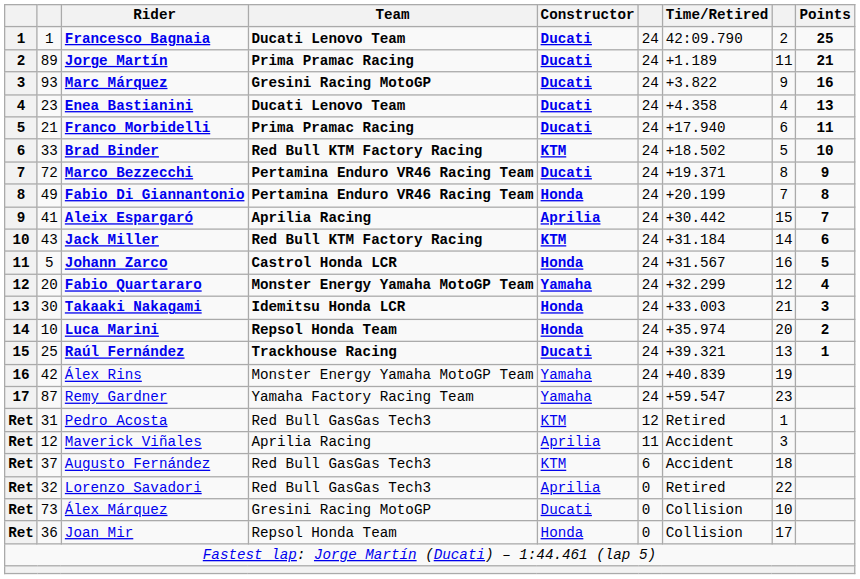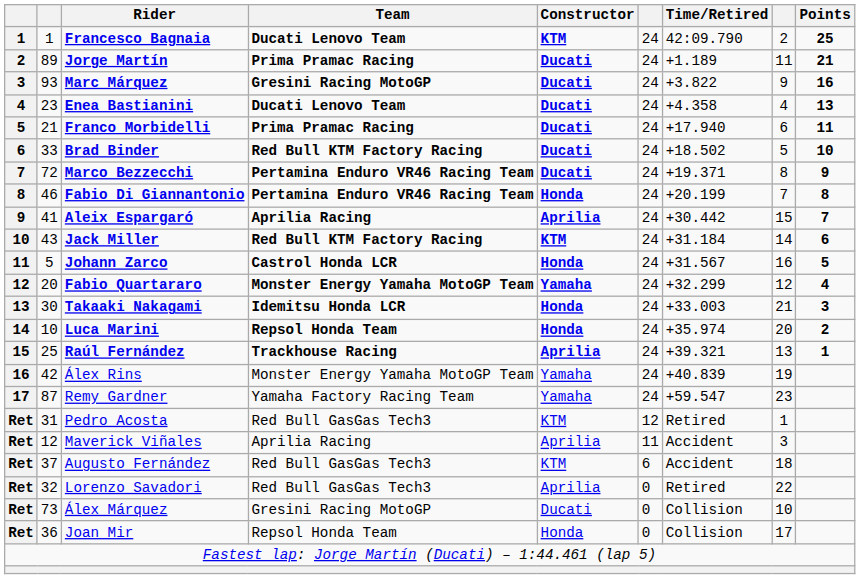 <table class="wikitable sortable" style="font-size: 85%;">
 <tr>
 <th scope="col"></th>
 <th scope="col"></th>
 <th scope="col">Rider</th>
 <th scope="col">Team</th>
 <th scope="col">Constructor</th>
 <th scope="col" class="unsortable"></th>
 <th scope="col" class="unsortable">Time/Retired</th>
 <th scope="col"></th>
 <th scope="col">Points</th>
 </tr>
 <tr>
 <th scope="row">1</th>
 <td align="center">1</td>
 <td data-sort-value="bag"> <strong><a href='#'>Francesco Bagnaia</a></strong></td>
 <td><strong>Ducati Lenovo Team</strong></td>
-<td><strong><a href='#'>Ducati</a></strong></td>
+<td><strong><a href='#'>KTM</a></strong></td>
 <td>24</td>
 <td>42:09.790</td>
 <td align="center">2</td>
 <td align="center"><strong>25</strong></td>
 </tr>
 <tr>
 <th scope="row">2</th>
 <td align="center">89</td>
 <td data-sort-value="mart"> <strong><a href='#'>Jorge Martín</a></strong></td>
 <td><strong>Prima Pramac Racing</strong></td>
 <td><strong><a href='#'>Ducati</a></strong></td>
 <td>24</td>
 <td>+1.189</td>
 <td align="center">11</td>
 <td align="center"><strong>21</strong></td>
 </tr>
 <tr>
 <th scope="row">3</th>
 <td align="center">93</td>
 <td data-sort-value="marqm"> <strong><a href='#'>Marc Márquez</a></strong></td>
 <td><strong>Gresini Racing MotoGP</strong></td>
 <td><strong><a href='#'>Ducati</a></strong></td>
 <td>24</td>
 <td>+3.822</td>
 <td align="center">9</td>
 <td align="center"><strong>16</strong></td>
 </tr>
 <tr>
 <th scope="row">4</th>
 <td align="center">23</td>
 <td data-sort-value="bas"> <strong><a href='#'>Enea Bastianini</a></strong></td>
 <td><strong>Ducati Lenovo Team</strong></td>
 <td><strong><a href='#'>Ducati</a></strong></td>
 <td>24</td>
 <td>+4.358</td>
 <td align="center">4</td>
 <td align="center"><strong>13</strong></td>
 </tr>
 <tr>
 <th scope="row">5</th>
 <td align="center">21</td>
 <td data-sort-value="mor"> <strong><a href='#'>Franco Morbidelli</a></strong></td>
 <td><strong>Prima Pramac Racing</strong></td>
 <td><strong><a href='#'>Ducati</a></strong></td>
 <td>24</td>
 <td>+17.940</td>
 <td align="center">6</td>
 <td align="center"><strong>11</strong></td>
 </tr>
 <tr>
 <th scope="row">6</th>
 <td align="center">33</td>
 <td data-sort-value="bin"> <strong><a href='#'>Brad Binder</a></strong></td>
 <td><strong>Red Bull KTM Factory Racing</strong></td>
-<td><strong><a href='#'>KTM</a></strong></td>
+<td><strong><a href='#'>Ducati</a></strong></td>
 <td>24</td>
 <td>+18.502</td>
 <td align="center">5</td>
 <td align="center"><strong>10</strong></td>
 </tr>
 <tr>
 <th scope="row">7</th>
 <td align="center">72</td>
 <td data-sort-value="bez"> <strong><a href='#'>Marco Bezzecchi</a></strong></td>
 <td><strong>Pertamina Enduro VR46 Racing Team</strong></td>
 <td><strong><a href='#'>Ducati</a></strong></td>
 <td>24</td>
 <td>+19.371</td>
 <td align="center">8</td>
 <td align="center"><strong>9</strong></td>
 </tr>
 <tr>
 <th scope="row">8</th>
-<td align="center">49</td>
+<td align="center">46</td>
 <td data-sort-value="dig"> <strong><a href='#'>Fabio Di Giannantonio</a></strong></td>
 <td><strong>Pertamina Enduro VR46 Racing Team</strong></td>
 <td><strong> <a href='#'>Honda</a></strong></td>
 <td>24</td>
 <td>+20.199</td>
 <td align="center">7</td>
 <td align="center"><strong>8</strong></td>
 </tr>
 <tr>
 <th scope="row">9</th>
 <td align="center">41</td>
 <td data-sort-value="esp"><strong> <a href='#'>Aleix Espargaró</a></strong></td>
 <td><strong>Aprilia Racing</strong></td>
 <td><strong><a href='#'>Aprilia</a></strong></td>
 <td>24</td>
 <td>+30.442</td>
 <td align="center">15</td>
 <td align="center"><strong>7</strong></td>
 </tr>
 <tr>
 <th scope="row">10</th>
 <td align="center">43</td>
 <td data-sort-value="mil"> <strong><a href='#'>Jack Miller</a></strong></td>
 <td><strong>Red Bull KTM Factory Racing</strong></td>
 <td><strong><a href='#'>KTM</a></strong></td>
 <td>24</td>
 <td>+31.184</td>
 <td align="center">14</td>
 <td align="center"><strong>6</strong></td>
 </tr>
 <tr>
 <th scope="row">11</th>
 <td align="center">5</td>
 <td data-sort-value="zar"><strong> <a href='#'>Johann Zarco</a></strong></td>
 <td><strong>Castrol Honda LCR</strong></td>
 <td><strong><a href='#'>Honda</a></strong></td>
 <td>24</td>
 <td>+31.567</td>
 <td align="center">16</td>
 <td align="center"><strong>5</strong></td>
 </tr>
 <tr>
 <th scope="row">12</th>
 <td align="center">20</td>
 <td data-sort-value="qua"> <strong><a href='#'>Fabio Quartararo</a></strong></td>
 <td><strong>Monster Energy Yamaha MotoGP Team</strong></td>
 <td><strong><a href='#'>Yamaha</a></strong></td>
 <td>24</td>
 <td>+32.299</td>
 <td align="center">12</td>
 <td align="center"><strong>4</strong></td>
 </tr>
 <tr>
 <th scope="row">13</th>
 <td align="center">30</td>
 <td data-sort-value="nak"> <strong><a href='#'>Takaaki Nakagami</a></strong></td>
 <td><strong>Idemitsu Honda LCR</strong></td>
 <td><strong><a href='#'>Honda</a></strong></td>
 <td>24</td>
 <td>+33.003</td>
 <td align="center">21</td>
 <td align="center"><strong>3</strong></td>
 </tr>
 <tr>
 <th scope="row">14</th>
 <td align="center">10</td>
 <td data-sort-value="mari"> <strong> <a href='#'>Luca Marini</a></strong></td>
 <td><strong> Repsol Honda Team</strong></td>
 <td><strong> <a href='#'>Honda</a></strong></td>
 <td>24</td>
 <td>+35.974</td>
 <td align="center">20</td>
 <td align="center"><strong>2</strong></td>
 </tr>
 <tr>
 <th scope="row">15</th>
 <td align="center">25</td>
 <td data-sort-value="ferr"> <strong><a href='#'>Raúl Fernández</a></strong></td>
 <td><strong>Trackhouse Racing</strong></td>
-<td><strong><a href='#'>Ducati</a></strong></td>
+<td><strong><a href='#'>Aprilia</a></strong></td>
 <td>24</td>
 <td>+39.321</td>
 <td align="center">13</td>
 <td align="center"><strong>1</strong></td>
 </tr>
 <tr>
 <th scope="row">16</th>
 <td align="center">42</td>
 <td data-sort-value="rin"> <a href='#'>Álex Rins</a></td>
 <td>Monster Energy Yamaha MotoGP Team</td>
 <td><a href='#'>Yamaha</a></td>
 <td>24</td>
 <td>+40.839</td>
 <td align="center">19</td>
 <td></td>
 </tr>
 <tr>
 <th scope="row">17</th>
 <td align="center">87</td>
 <td data-sort-value="gar"> <a href='#'>Remy Gardner</a></td>
 <td>Yamaha Factory Racing Team</td>
 <td><a href='#'>Yamaha</a></td>
 <td>24</td>
 <td>+59.547</td>
 <td align="center">23</td>
 <td></td>
 </tr>
 <tr>
 <th scope="row">Ret</th>
 <td align="center">31</td>
 <td data-sort-value="aco"> <a href='#'>Pedro Acosta</a></td>
 <td>Red Bull GasGas Tech3</td>
 <td><a href='#'>KTM</a></td>
 <td>12</td>
 <td>Retired</td>
 <td align="center">1</td>
 <td align="center"></td>
 </tr>
 <tr>
 <th scope="row">Ret</th>
 <td align="center">12</td>
 <td data-sort-value="vin"> <a href='#'>Maverick Viñales</a></td>
 <td>Aprilia Racing</td>
 <td><a href='#'>Aprilia</a></td>
 <td>11</td>
 <td>Accident</td>
 <td align="center">3</td>
 <td align="center"></td>
 </tr>
 <tr>
 <th scope="row">Ret</th>
 <td align="center">37</td>
 <td data-sort-value="fera"> <a href='#'>Augusto Fernández</a></td>
 <td>Red Bull GasGas Tech3</td>
 <td><a href='#'>KTM</a></td>
 <td>6</td>
 <td>Accident</td>
 <td align="center">18</td>
 <td align="center"></td>
 </tr>
 <tr>
 <th scope="row">Ret</th>
 <td align="center">32</td>
 <td data-sort-value="sava"> <a href='#'>Lorenzo Savadori</a></td>
 <td>Red Bull GasGas Tech3</td>
 <td><a href='#'>Aprilia</a></td>
 <td>0</td>
 <td>Retired</td>
 <td align="center">22</td>
 <td align="center"></td>
 </tr>
 <tr>
 <th scope="row">Ret</th>
 <td align="center">73</td>
 <td data-sort-value="marqa"> <a href='#'>Álex Márquez</a></td>
 <td>Gresini Racing MotoGP</td>
 <td><a href='#'>Ducati</a></td>
 <td>0</td>
 <td>Collision</td>
 <td align="center">10</td>
 <td align="center"></td>
 </tr>
 <tr>
 <th scope="row">Ret</th>
 <td align="center">36</td>
 <td data-sort-value="mir"> <a href='#'>Joan Mir</a></td>
 <td>Repsol Honda Team</td>
 <td><a href='#'>Honda</a></td>
 <td>0</td>
 <td>Collision</td>
 <td align="center">17</td>
 <td align="center"></td>
 </tr>
 <tr class="sortbottom">
 <td colspan="9" style="text-align:center"><em><a href='#'>Fastest lap</a>:  <a href='#'>Jorge Martín</a> (<a href='#'>Ducati</a>) – 1:44.461 (lap 5)</em></td>
 </tr>
 <tr class="sortbottom">
 <th colspan=9></th>
 </tr>
 </table>
